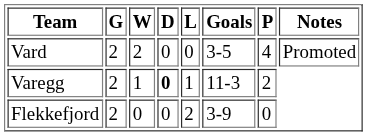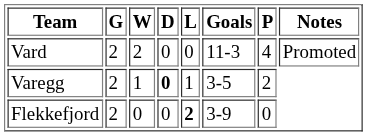 <table border="1" cellpadding="2">
 <tr>
 <th>Team</th>
 <th>G</th>
 <th>W</th>
 <th>D</th>
 <th>L</th>
 <th>Goals</th>
 <th>P</th>
 <th>Notes</th>
 </tr>
 <tr>
 <td>Vard</td>
 <td>2</td>
 <td>2</td>
 <td>0</td>
 <td>0</td>
-<td>3-5</td>
+<td>11-3</td>
 <td>4</td>
 <td>Promoted</td>
 </tr>
 <tr>
 <td>Varegg</td>
 <td>2</td>
 <td>1</td>
 <td><strong>0</strong></td>
 <td>1</td>
-<td>11-3</td>
+<td>3-5</td>
 <td>2</td>
 </tr>
 <tr>
 <td>Flekkefjord</td>
 <td>2</td>
 <td>0</td>
 <td>0</td>
-<td>2</td>
+<td><strong>2</strong></td>
 <td>3-9</td>
 <td>0</td>
 </tr>
 </table>
